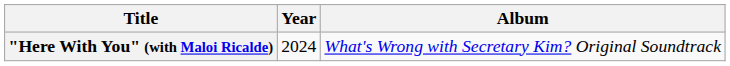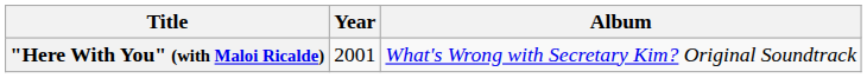 <table class="wikitable plainrowheaders" style="text-align:center;">
 <tr>
 <th scope="col">Title</th>
 <th scope="col">Year</th>
 <th scope="col">Album</th>
 </tr>
 <tr>
 <th scope="row">"Here With You" <small>(with <a href='#'>Maloi Ricalde</a>)</small></th>
-<td>2024</td>
+<td>2001</td>
 <td><em><a href='#'>What's Wrong with Secretary Kim?</a></em> <em>Original Soundtrack</em></td>
 </tr>
 </table>
